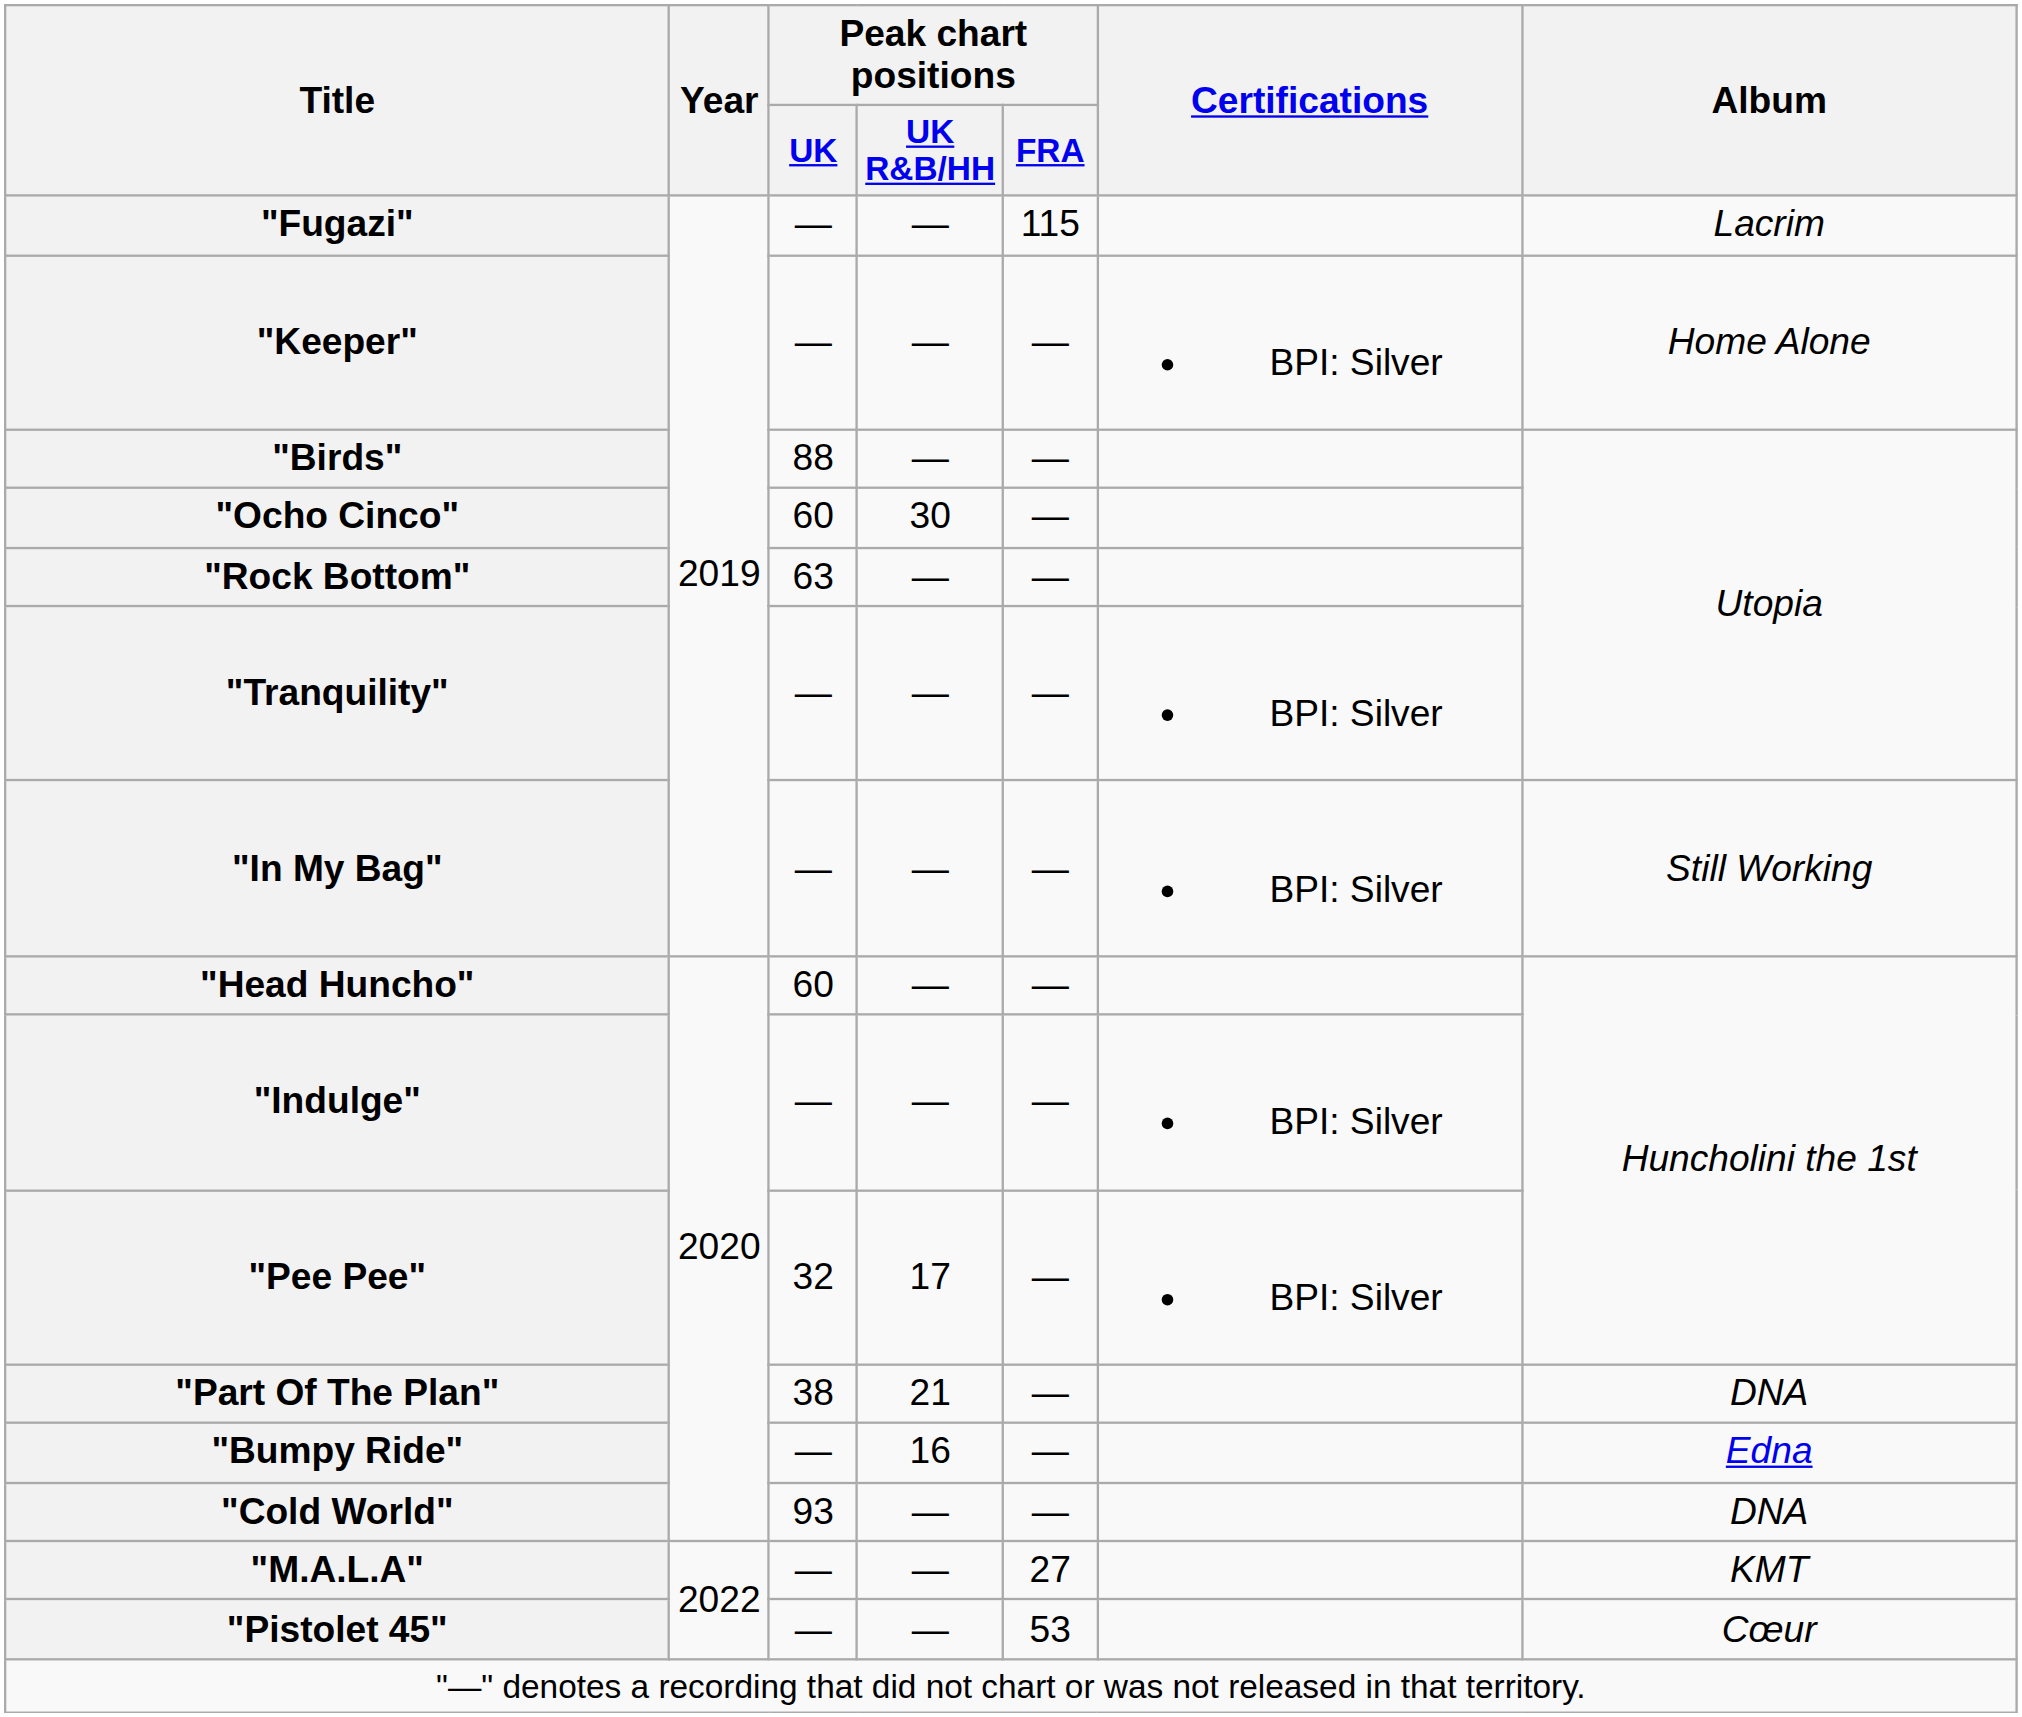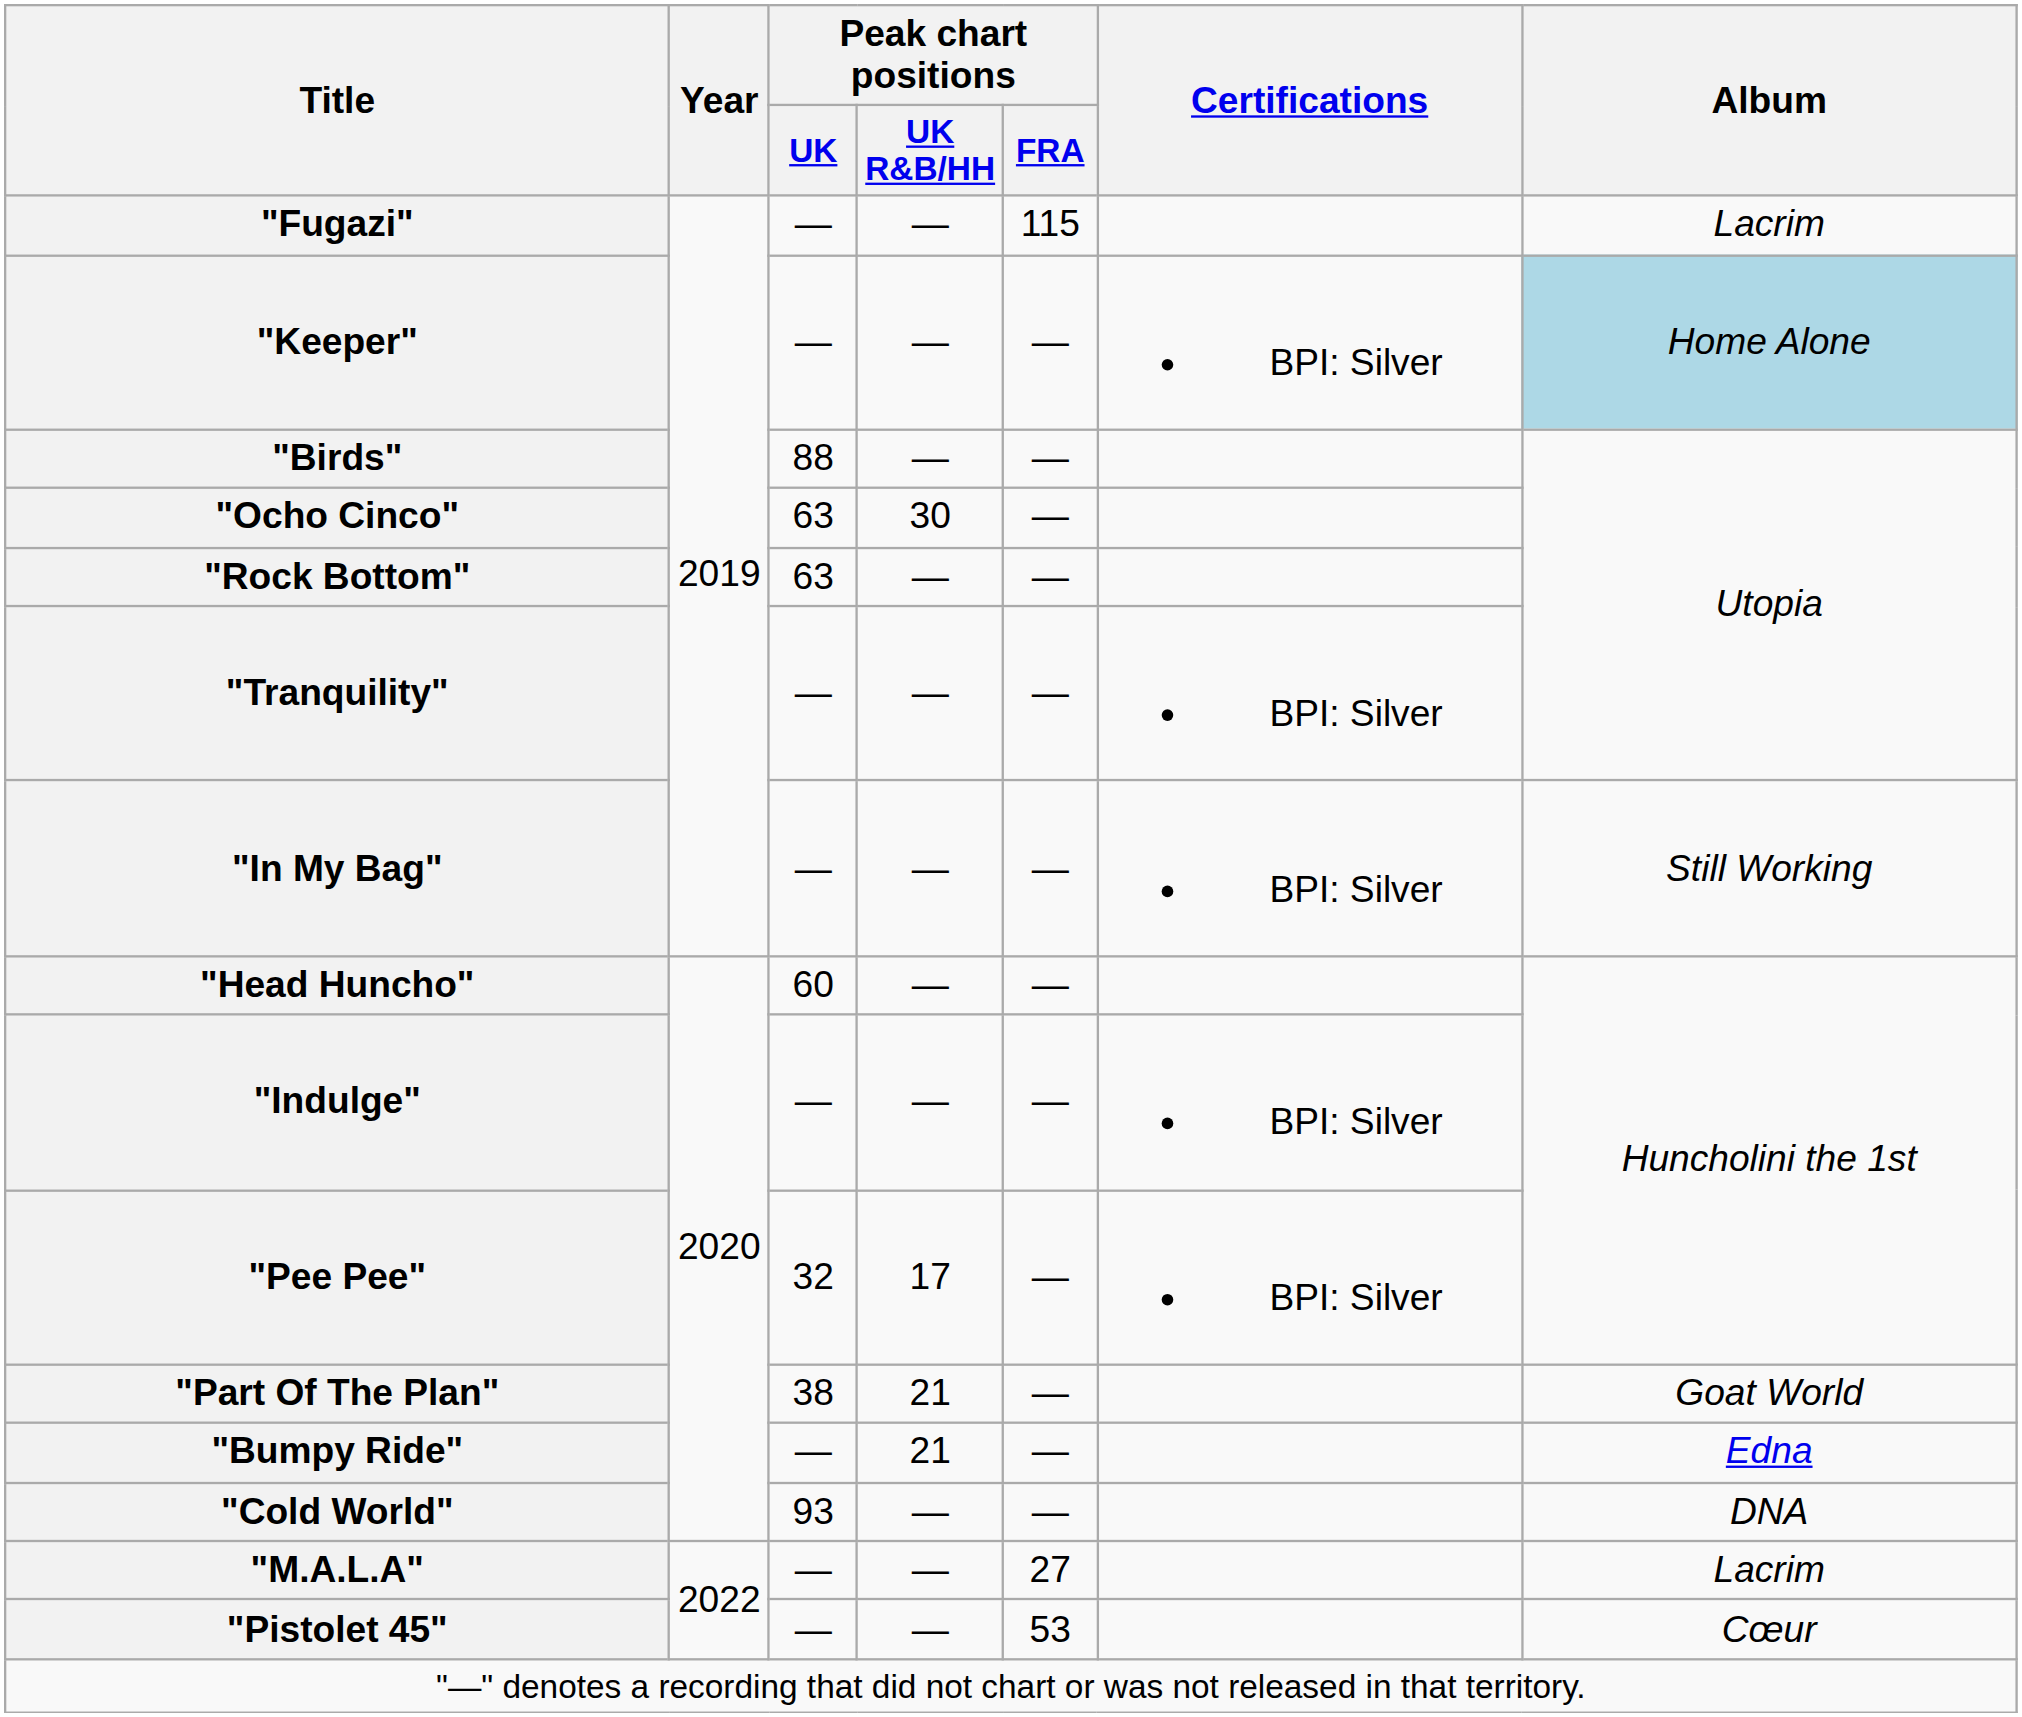 <table class="wikitable plainrowheaders" style="text-align:center;">
 <tr>
 <th scope="col" rowspan="2" style="width:22.5em;">Title</th>
 <th scope="col" rowspan="2" style="width:1em;">Year</th>
 <th scope="col" colspan="3">Peak chart positions</th>
 <th scope="col" rowspan="2" style="width:13em;"><a href='#'>Certifications</a></th>
 <th scope="col" rowspan="2" style="width:16.5em;">Album</th>
 </tr>
 <tr>
 <th scope="col" style="width:2.5em;font-size:90%;"><a href='#'>UK</a><br></th>
 <th scope="col" style="width:2.5em;font-size:90%;"><a href='#'>UK<br>R&B/HH</a><br></th>
 <th scope="col" style="width:2.5em;font-size:90%;"><a href='#'>FRA</a><br></th>
 </tr>
 <tr>
 <th scope="row">"Fugazi"<br></th>
 <td rowspan=7>2019</td>
 <td>—</td>
 <td>—</td>
 <td>115</td>
 <td></td>
 <td><em>Lacrim</em></td>
 </tr>
 <tr>
 <th scope="row">"Keeper"<br></th>
 <td>—</td>
 <td>—</td>
 <td>—</td>
 <td><br><ul><li>BPI: Silver</li></ul></td>
-<td><em>Home Alone</em></td>
+<td style="background: lightblue;"><em>Home Alone</em></td>
 </tr>
 <tr>
 <th scope="row">"Birds"</th>
 <td>88</td>
 <td>—</td>
 <td>—</td>
 <td></td>
 <td rowspan="4"><em>Utopia</em></td>
 </tr>
 <tr>
 <th scope="row">"Ocho Cinco"</th>
-<td>60</td>
+<td>63</td>
 <td>30</td>
 <td>—</td>
 <td></td>
 </tr>
 <tr>
 <th scope="row">"Rock Bottom"<br></th>
 <td>63</td>
 <td>—</td>
 <td>—</td>
 <td></td>
 </tr>
 <tr>
 <th scope="row">"Tranquility"</th>
 <td>—</td>
 <td>—</td>
 <td>—</td>
 <td><br><ul><li>BPI: Silver</li></ul></td>
 </tr>
 <tr>
 <th scope="row">"In My Bag"<br></th>
 <td>—</td>
 <td>—</td>
 <td>—</td>
 <td><br><ul><li>BPI: Silver</li></ul></td>
 <td><em>Still Working</em></td>
 </tr>
 <tr>
 <th scope="row">"Head Huncho"<br></th>
 <td rowspan=6>2020</td>
 <td>60</td>
 <td>—</td>
 <td>—</td>
 <td></td>
 <td rowspan = 3><em>Huncholini the 1st</em></td>
 </tr>
 <tr>
 <th scope="row">"Indulge"<br></th>
 <td>—</td>
 <td>—</td>
 <td>—</td>
 <td><br><ul><li>BPI: Silver</li></ul></td>
 </tr>
 <tr>
 <th scope="row">"Pee Pee"</th>
 <td>32</td>
 <td>17</td>
 <td>—</td>
 <td><br><ul><li>BPI: Silver</li></ul></td>
 </tr>
 <tr>
 <th scope="row">"Part Of The Plan"<br></th>
 <td>38</td>
 <td>21</td>
 <td>—</td>
 <td></td>
-<td><em>DNA</em></td>
+<td><em>Goat World</em></td>
 </tr>
 <tr>
 <th scope="row">"Bumpy Ride"<br></th>
 <td>—</td>
-<td>16</td>
+<td>21</td>
 <td>—</td>
 <td></td>
 <td><em><a href='#'>Edna</a></em></td>
 </tr>
 <tr>
 <th scope="row">"Cold World"<br></th>
 <td>93</td>
 <td>—</td>
 <td>—</td>
 <td></td>
 <td><em>DNA</em></td>
 </tr>
 <tr>
 <th scope="row">"M.A.L.A"<br></th>
 <td rowspan=2>2022</td>
 <td>—</td>
 <td>—</td>
 <td>27</td>
 <td></td>
-<td><em>KMT</em></td>
+<td><em>Lacrim</em></td>
 </tr>
 <tr>
 <th scope="row">"Pistolet 45"<br></th>
 <td>—</td>
 <td>—</td>
 <td>53</td>
 <td></td>
 <td><em>Cœur</em></td>
 </tr>
 <tr>
 <td colspan="20" style="font-size:90%">"—" denotes a recording that did not chart or was not released in that territory.</td>
 </tr>
 </table>
